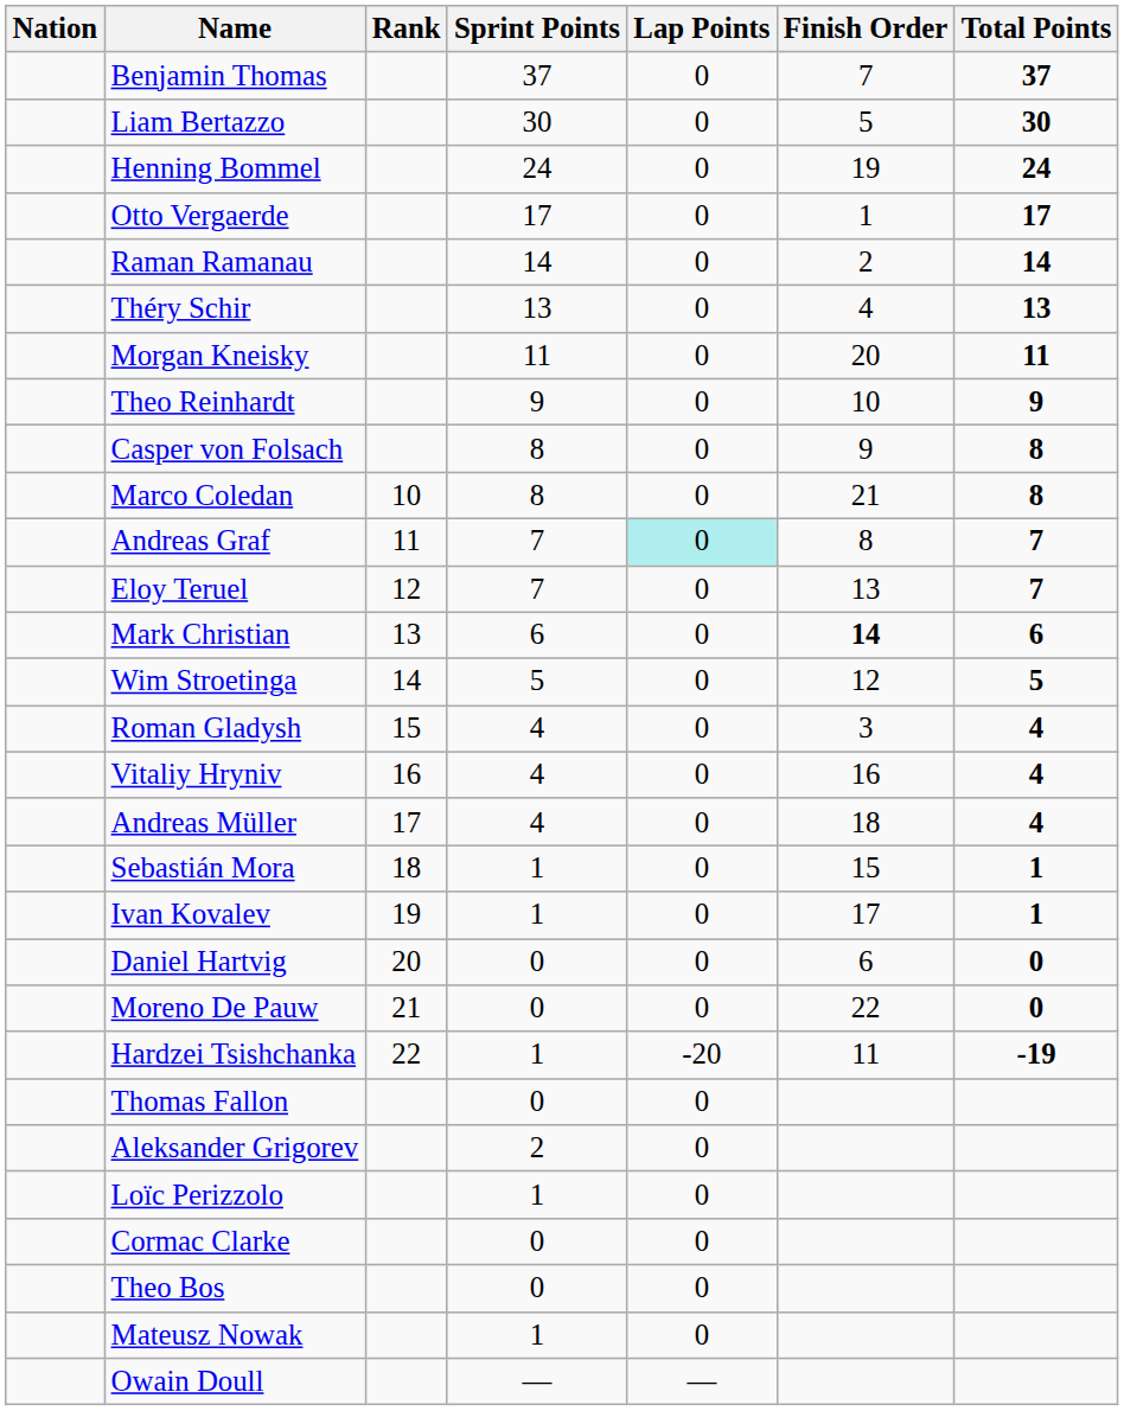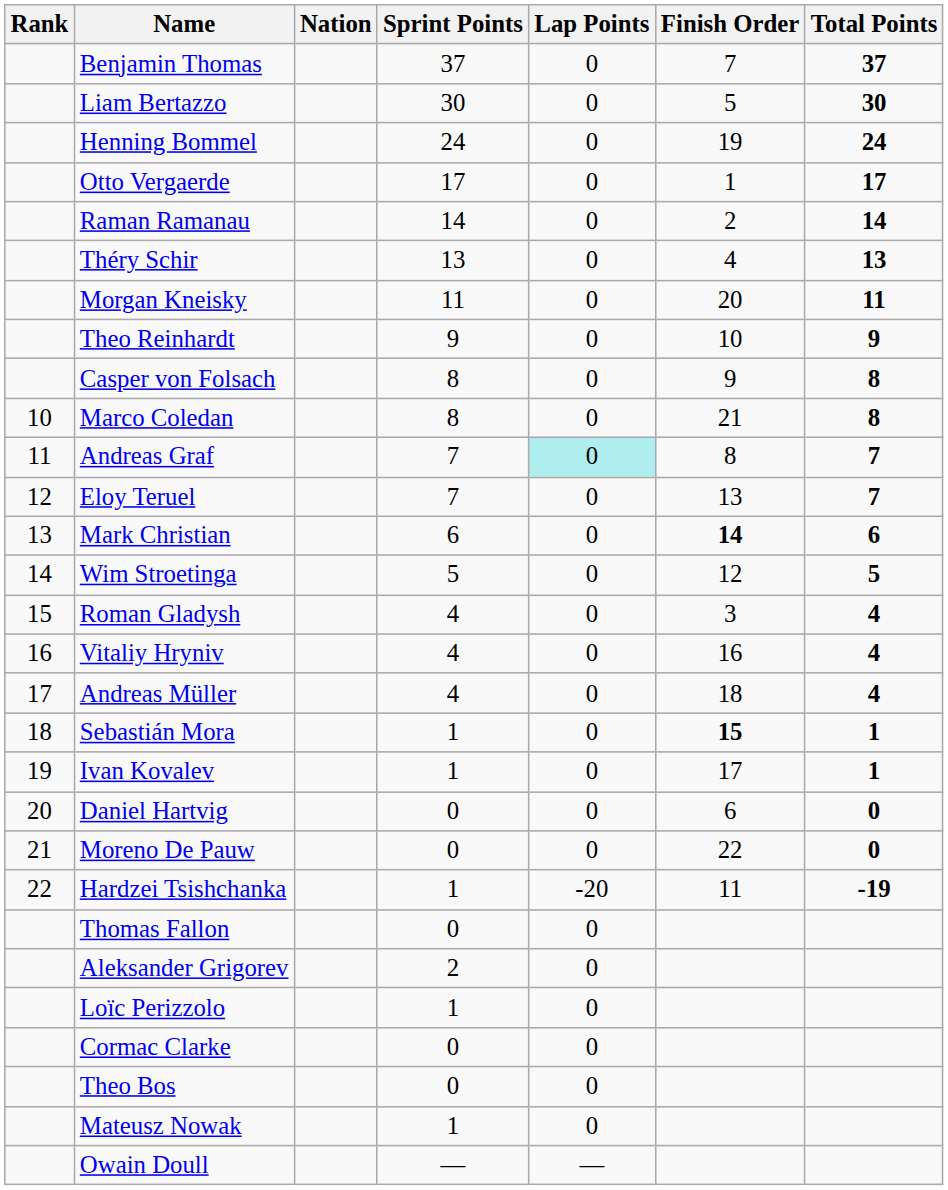 <table class="wikitable sortable" style="text-align:center">
 <tr>
+<th>Rank</th>
+<th>Name</th>
 <th>Nation</th>
-<th>Name</th>
-<th>Rank</th>
 <th>Sprint Points</th>
 <th>Lap Points</th>
 <th>Finish Order</th>
 <th>Total Points</th>
 </tr>
 <tr>
+<td></td>
+<td align=left><a href='#'>Benjamin Thomas</a></td>
 <td align=left></td>
-<td align=left><a href='#'>Benjamin Thomas</a></td>
-<td></td>
 <td>37</td>
 <td>0</td>
 <td>7</td>
 <td><strong>37</strong></td>
 </tr>
 <tr>
+<td></td>
+<td align=left><a href='#'>Liam Bertazzo</a></td>
 <td align=left></td>
-<td align=left><a href='#'>Liam Bertazzo</a></td>
-<td></td>
 <td>30</td>
 <td>0</td>
 <td>5</td>
 <td><strong>30</strong></td>
 </tr>
 <tr>
+<td></td>
+<td align=left><a href='#'>Henning Bommel</a></td>
 <td align=left></td>
-<td align=left><a href='#'>Henning Bommel</a></td>
-<td></td>
 <td>24</td>
 <td>0</td>
 <td>19</td>
 <td><strong>24</strong></td>
 </tr>
 <tr>
+<td></td>
+<td align=left><a href='#'>Otto Vergaerde</a></td>
 <td align=left></td>
-<td align=left><a href='#'>Otto Vergaerde</a></td>
-<td></td>
 <td>17</td>
 <td>0</td>
 <td>1</td>
 <td><strong>17</strong></td>
 </tr>
 <tr>
+<td></td>
+<td align=left><a href='#'>Raman Ramanau</a></td>
 <td align=left></td>
-<td align=left><a href='#'>Raman Ramanau</a></td>
-<td></td>
 <td>14</td>
 <td>0</td>
 <td>2</td>
 <td><strong>14</strong></td>
 </tr>
 <tr>
+<td></td>
+<td align=left><a href='#'>Théry Schir</a></td>
 <td align=left></td>
-<td align=left><a href='#'>Théry Schir</a></td>
-<td></td>
 <td>13</td>
 <td>0</td>
 <td>4</td>
 <td><strong>13</strong></td>
 </tr>
 <tr>
+<td></td>
+<td align=left><a href='#'>Morgan Kneisky</a></td>
 <td align=left></td>
-<td align=left><a href='#'>Morgan Kneisky</a></td>
-<td></td>
 <td>11</td>
 <td>0</td>
 <td>20</td>
 <td><strong>11</strong></td>
 </tr>
 <tr>
+<td></td>
+<td align=left><a href='#'>Theo Reinhardt</a></td>
 <td align=left></td>
-<td align=left><a href='#'>Theo Reinhardt</a></td>
-<td></td>
 <td>9</td>
 <td>0</td>
 <td>10</td>
 <td><strong>9</strong></td>
 </tr>
 <tr>
+<td></td>
+<td align=left><a href='#'>Casper von Folsach</a></td>
 <td align=left></td>
-<td align=left><a href='#'>Casper von Folsach</a></td>
-<td></td>
 <td>8</td>
 <td>0</td>
 <td>9</td>
 <td><strong>8</strong></td>
 </tr>
 <tr>
+<td>10</td>
+<td align=left><a href='#'>Marco Coledan</a></td>
 <td align=left></td>
-<td align=left><a href='#'>Marco Coledan</a></td>
-<td>10</td>
 <td>8</td>
 <td>0</td>
 <td>21</td>
 <td><strong>8</strong></td>
 </tr>
 <tr>
+<td>11</td>
+<td align=left><a href='#'>Andreas Graf</a></td>
 <td align=left></td>
-<td align=left><a href='#'>Andreas Graf</a></td>
-<td>11</td>
 <td>7</td>
 <td style="background: paleturquoise;">0</td>
 <td>8</td>
 <td><strong>7</strong></td>
 </tr>
 <tr>
+<td>12</td>
+<td align=left><a href='#'>Eloy Teruel</a></td>
 <td align=left></td>
-<td align=left><a href='#'>Eloy Teruel</a></td>
-<td>12</td>
 <td>7</td>
 <td>0</td>
 <td>13</td>
 <td><strong>7</strong></td>
 </tr>
 <tr>
+<td>13</td>
+<td align=left><a href='#'>Mark Christian</a></td>
 <td align=left></td>
-<td align=left><a href='#'>Mark Christian</a></td>
-<td>13</td>
 <td>6</td>
 <td>0</td>
 <td><strong>14</strong></td>
 <td><strong>6</strong></td>
 </tr>
 <tr>
+<td>14</td>
+<td align=left><a href='#'>Wim Stroetinga</a></td>
 <td align=left></td>
-<td align=left><a href='#'>Wim Stroetinga</a></td>
-<td>14</td>
 <td>5</td>
 <td>0</td>
 <td>12</td>
 <td><strong>5</strong></td>
 </tr>
 <tr>
+<td>15</td>
+<td align=left><a href='#'>Roman Gladysh</a></td>
 <td align=left></td>
-<td align=left><a href='#'>Roman Gladysh</a></td>
-<td>15</td>
 <td>4</td>
 <td>0</td>
 <td>3</td>
 <td><strong>4</strong></td>
 </tr>
 <tr>
+<td>16</td>
+<td align=left><a href='#'>Vitaliy Hryniv</a></td>
 <td align=left></td>
-<td align=left><a href='#'>Vitaliy Hryniv</a></td>
-<td>16</td>
 <td>4</td>
 <td>0</td>
 <td>16</td>
 <td><strong>4</strong></td>
 </tr>
 <tr>
+<td>17</td>
+<td align=left><a href='#'>Andreas Müller</a></td>
 <td align=left></td>
-<td align=left><a href='#'>Andreas Müller</a></td>
-<td>17</td>
 <td>4</td>
 <td>0</td>
 <td>18</td>
 <td><strong>4</strong></td>
 </tr>
 <tr>
+<td>18</td>
+<td align=left><a href='#'>Sebastián Mora</a></td>
 <td align=left></td>
-<td align=left><a href='#'>Sebastián Mora</a></td>
-<td>18</td>
 <td>1</td>
 <td>0</td>
-<td>15</td>
+<td><strong>15</strong></td>
 <td><strong>1</strong></td>
 </tr>
 <tr>
+<td>19</td>
+<td align=left><a href='#'>Ivan Kovalev</a></td>
 <td align=left></td>
-<td align=left><a href='#'>Ivan Kovalev</a></td>
-<td>19</td>
 <td>1</td>
 <td>0</td>
 <td>17</td>
 <td><strong>1</strong></td>
 </tr>
 <tr>
+<td>20</td>
+<td align=left><a href='#'>Daniel Hartvig</a></td>
 <td align=left></td>
-<td align=left><a href='#'>Daniel Hartvig</a></td>
-<td>20</td>
 <td>0</td>
 <td>0</td>
 <td>6</td>
 <td><strong>0</strong></td>
 </tr>
 <tr>
+<td>21</td>
+<td align=left><a href='#'>Moreno De Pauw</a></td>
 <td align=left></td>
-<td align=left><a href='#'>Moreno De Pauw</a></td>
-<td>21</td>
 <td>0</td>
 <td>0</td>
 <td>22</td>
 <td><strong>0</strong></td>
 </tr>
 <tr>
+<td>22</td>
+<td align=left><a href='#'>Hardzei Tsishchanka</a></td>
 <td align=left></td>
-<td align=left><a href='#'>Hardzei Tsishchanka</a></td>
-<td>22</td>
 <td>1</td>
 <td>-20</td>
 <td>11</td>
 <td><strong>-19</strong></td>
 </tr>
 <tr>
+<td></td>
+<td align=left><a href='#'>Thomas Fallon</a></td>
 <td align=left></td>
-<td align=left><a href='#'>Thomas Fallon</a></td>
-<td></td>
 <td>0</td>
 <td>0</td>
 <td></td>
 <td></td>
 </tr>
 <tr>
+<td></td>
+<td align=left><a href='#'>Aleksander Grigorev</a></td>
 <td align=left></td>
-<td align=left><a href='#'>Aleksander Grigorev</a></td>
-<td></td>
 <td>2</td>
 <td>0</td>
 <td></td>
 <td></td>
 </tr>
 <tr>
+<td></td>
+<td align=left><a href='#'>Loïc Perizzolo</a></td>
 <td align=left></td>
-<td align=left><a href='#'>Loïc Perizzolo</a></td>
-<td></td>
 <td>1</td>
 <td>0</td>
 <td></td>
 <td></td>
 </tr>
 <tr>
+<td></td>
+<td align=left><a href='#'>Cormac Clarke</a></td>
 <td align=left></td>
-<td align=left><a href='#'>Cormac Clarke</a></td>
-<td></td>
 <td>0</td>
 <td>0</td>
 <td></td>
 <td></td>
 </tr>
 <tr>
+<td></td>
+<td align=left><a href='#'>Theo Bos</a></td>
 <td align=left></td>
-<td align=left><a href='#'>Theo Bos</a></td>
-<td></td>
 <td>0</td>
 <td>0</td>
 <td></td>
 <td></td>
 </tr>
 <tr>
+<td></td>
+<td align=left><a href='#'>Mateusz Nowak</a></td>
 <td align=left></td>
-<td align=left><a href='#'>Mateusz Nowak</a></td>
-<td></td>
 <td>1</td>
 <td>0</td>
 <td></td>
 <td></td>
 </tr>
 <tr>
+<td></td>
+<td align=left><a href='#'>Owain Doull</a></td>
 <td align=left></td>
-<td align=left><a href='#'>Owain Doull</a></td>
-<td></td>
 <td>—</td>
 <td>—</td>
 <td></td>
 <td></td>
 </tr>
 </table>
